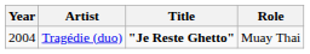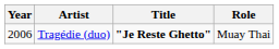 <table class="wikitable sortable">
 <tr>
 <th>Year</th>
 <th>Artist</th>
 <th>Title</th>
 <th>Role</th>
 </tr>
 <tr>
-<td>2004</td>
+<td>2006</td>
 <td><a href='#'>Tragédie (duo)</a></td>
 <td><strong>"Je Reste Ghetto"</strong></td>
 <td>Muay Thai</td>
 </tr>
 </table>
